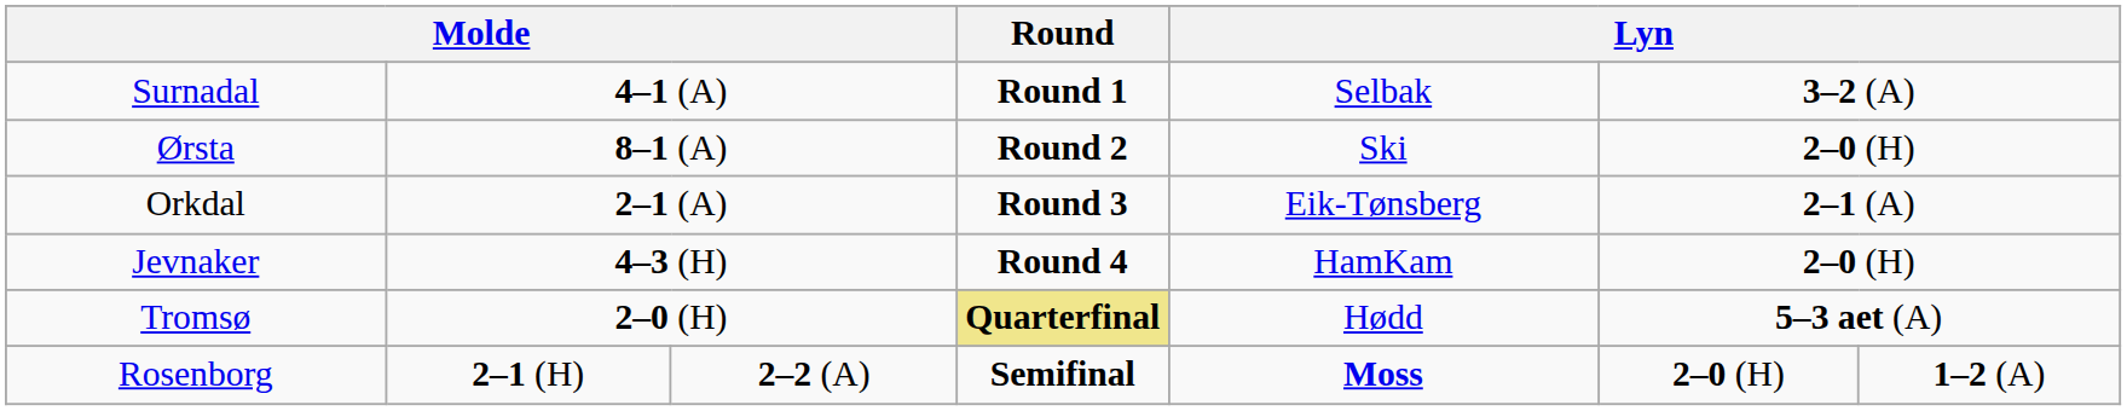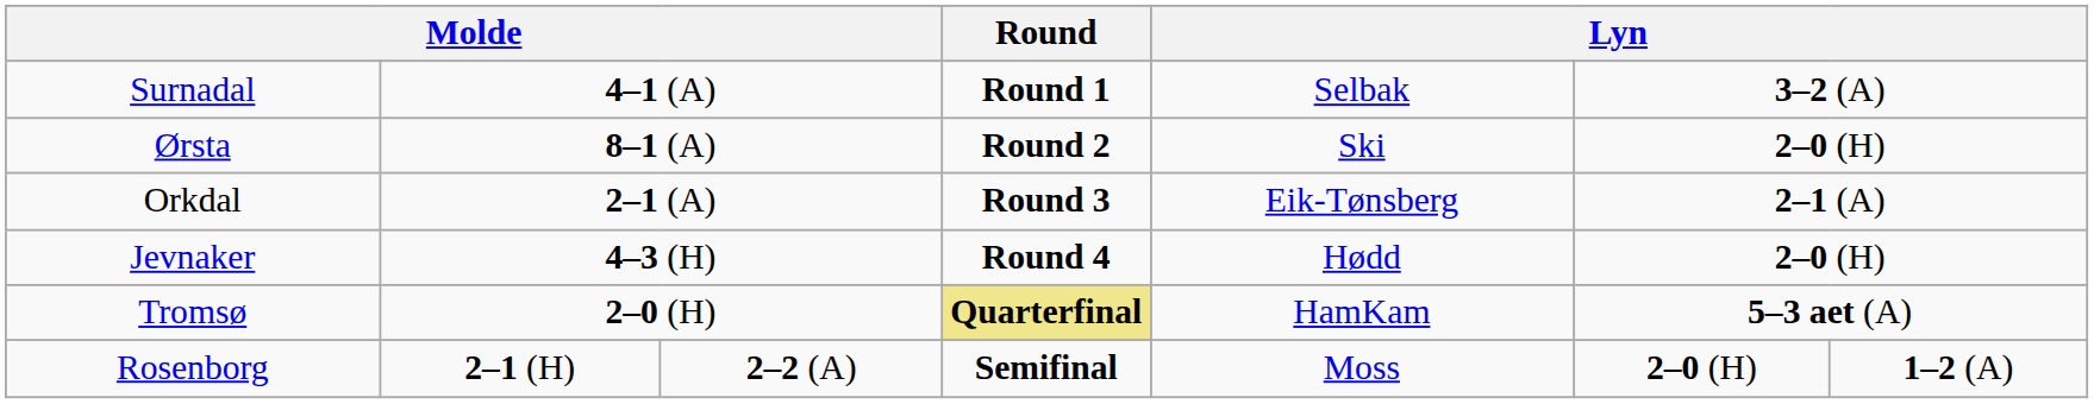 <table border=1 class=wikitable style="text-align:center">
 <tr valign=top>
 <th width=45% colspan=3><a href='#'>Molde</a></th>
 <th width=10%>Round</th>
 <th width=45% colspan=3><a href='#'>Lyn</a></th>
 </tr>
 <tr valign=top>
 <td><a href='#'>Surnadal</a></td>
 <td colspan=2><strong>4–1</strong> (A)</td>
 <td><strong>Round 1</strong></td>
 <td><a href='#'>Selbak</a></td>
 <td colspan=2><strong>3–2</strong> (A)</td>
 </tr>
 <tr valign=top>
 <td><a href='#'>Ørsta</a></td>
 <td colspan=2><strong>8–1</strong> (A)</td>
 <td><strong>Round 2</strong></td>
 <td><a href='#'>Ski</a></td>
 <td colspan=2><strong>2–0</strong> (H)</td>
 </tr>
 <tr valign=top>
 <td>Orkdal</td>
 <td colspan=2><strong>2–1</strong> (A)</td>
 <td><strong>Round 3</strong></td>
 <td><a href='#'>Eik-Tønsberg</a></td>
 <td colspan=2><strong>2–1</strong> (A)</td>
 </tr>
 <tr valign=top>
 <td><a href='#'>Jevnaker</a></td>
 <td colspan=2><strong>4–3</strong> (H)</td>
 <td><strong>Round 4</strong></td>
-<td><a href='#'>HamKam</a></td>
+<td><a href='#'>Hødd</a></td>
 <td colspan=2><strong>2–0</strong> (H)</td>
 </tr>
 <tr valign=top>
 <td><a href='#'>Tromsø</a></td>
 <td colspan=2><strong>2–0</strong> (H)</td>
 <td style="background: khaki;"><strong>Quarterfinal</strong></td>
-<td><a href='#'>Hødd</a></td>
+<td><a href='#'>HamKam</a></td>
 <td colspan=2><strong>5–3 aet</strong> (A)</td>
 </tr>
 <tr valign=top>
 <td><a href='#'>Rosenborg</a></td>
 <td><strong>2–1</strong> (H)</td>
 <td><strong>2–2</strong> (A)</td>
 <td><strong>Semifinal</strong></td>
-<td><strong><a href='#'>Moss</a></strong></td>
+<td><a href='#'>Moss</a></td>
 <td><strong>2–0</strong> (H)</td>
 <td><strong>1–2</strong> (A)</td>
 </tr>
 </table>
